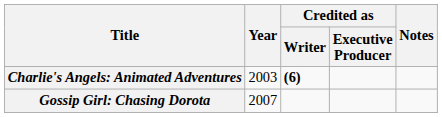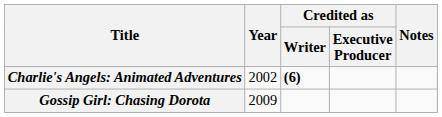 <table class="wikitable plainrowheaders sortable">
 <tr>
 <th rowspan="2" scope="col">Title</th>
 <th rowspan="2" scope="col">Year</th>
 <th colspan="2" scope="col">Credited as</th>
 <th rowspan="2" scope="col" class="unsortable">Notes</th>
 </tr>
 <tr>
 <th>Writer</th>
 <th>Executive<br>Producer</th>
 </tr>
 <tr>
 <th scope=row><em>Charlie's Angels: Animated Adventures</em></th>
-<td>2003</td>
+<td>2002</td>
 <td><strong> (6)</strong></td>
 <td></td>
 <td></td>
 </tr>
 <tr>
 <th scope=row><em>Gossip Girl: Chasing Dorota</em></th>
-<td>2007</td>
+<td>2009</td>
 <td></td>
 <td></td>
 <td></td>
 </tr>
 </table>
